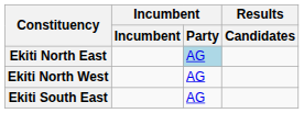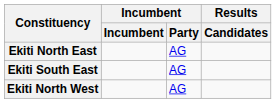 <table class="wikitable sortable">
 <tr>
 <th rowspan="2">Constituency</th>
 <th colspan="2">Incumbent</th>
 <th>Results</th>
 </tr>
 <tr valign="bottom">
 <th>Incumbent</th>
 <th>Party</th>
 <th>Candidates</th>
 </tr>
 <tr>
 <th>Ekiti North East</th>
 <td></td>
-<td style="background: lightblue;"><a href='#'>AG</a></td>
-<td nowrap=""></td>
-</tr>
-<tr>
-<th>Ekiti North West</th>
-<td></td>
 <td><a href='#'>AG</a></td>
 <td nowrap=""></td>
 </tr>
 <tr>
 <th>Ekiti South East</th>
 <td></td>
 <td><a href='#'>AG</a></td>
 <td nowrap=""></td>
 </tr>
+<tr>
+<th>Ekiti North West</th>
+<td></td>
+<td><a href='#'>AG</a></td>
+<td nowrap=""></td>
+</tr>
 </table>
